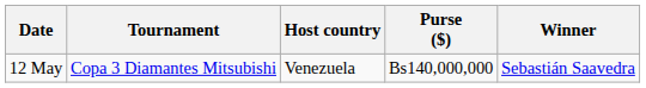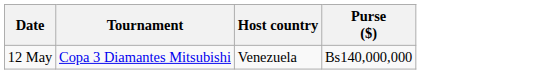 <table class="wikitable" style="font-size:95%">
 <tr>
 <th>Date</th>
 <th>Tournament</th>
 <th>Host country</th>
 <th>Purse<br>($)</th>
-<th>Winner</th>
 </tr>
 <tr>
 <td>12 May</td>
 <td><a href='#'>Copa 3 Diamantes Mitsubishi</a></td>
 <td>Venezuela</td>
 <td align=right>Bs140,000,000</td>
-<td> <a href='#'>Sebastián Saavedra</a></td>
 </tr>
 </table>
